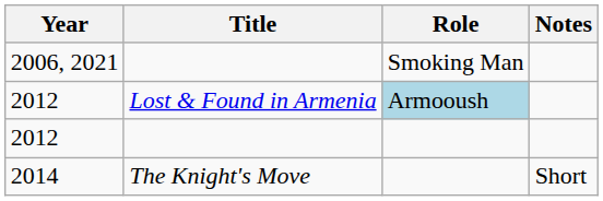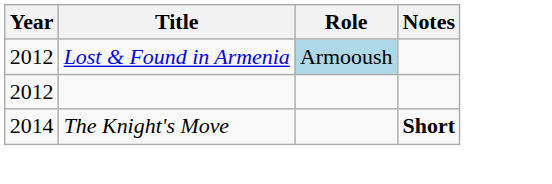 <table class="wikitable sortable plainrowheaders">
 <tr>
 <th>Year</th>
 <th>Title</th>
 <th>Role</th>
 <th class="unsortable">Notes</th>
-</tr>
-<tr>
-<td>2006, 2021</td>
-<td><em></em></td>
-<td>Smoking Man</td>
-<td></td>
 </tr>
 <tr>
 <td>2012</td>
 <td><em><a href='#'>Lost & Found in Armenia</a></em></td>
 <td style="background: lightblue;">Armooush</td>
 <td></td>
 </tr>
 <tr>
 <td>2012</td>
 <td><em></em></td>
 <td></td>
 <td></td>
 </tr>
 <tr>
 <td>2014</td>
 <td><em>The Knight's Move</em></td>
 <td></td>
-<td>Short</td>
+<td><strong>Short</strong></td>
 </tr>
 </table>
